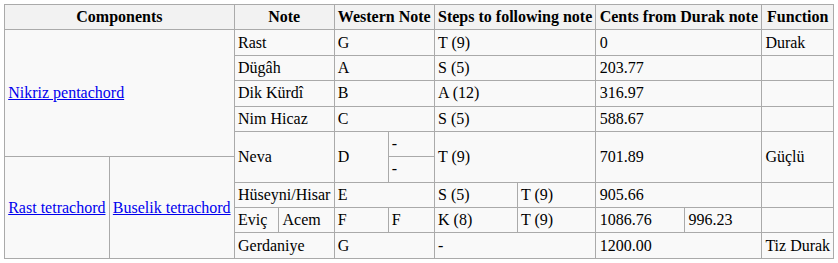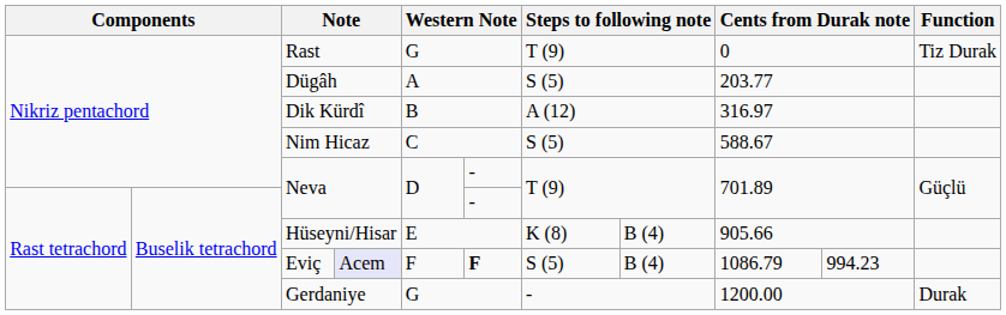 <table class="wikitable">
 <tr>
 <th colspan="2">Components</th>
 <th colspan="2">Note</th>
 <th colspan="2">Western Note</th>
 <th colspan="2">Steps to following note</th>
 <th colspan="2">Cents from Durak note</th>
 <th>Function</th>
 </tr>
 <tr>
 <td colspan="2" rowspan="5"><a href='#'>Nikriz pentachord</a></td>
 <td colspan="2">Rast</td>
 <td colspan="2">G</td>
 <td colspan="2">T (9)</td>
 <td colspan="2">0</td>
-<td>Durak</td>
+<td>Tiz Durak</td>
 </tr>
 <tr>
 <td colspan="2">Dügâh</td>
 <td colspan="2">A</td>
 <td colspan="2">S (5)</td>
 <td colspan="2">203.77</td>
 <td></td>
 </tr>
 <tr>
 <td colspan="2">Dik Kürdî</td>
 <td colspan="2">B</td>
 <td colspan="2">A (12)</td>
 <td colspan="2">316.97</td>
 <td></td>
 </tr>
 <tr>
 <td colspan="2">Nim Hicaz</td>
 <td colspan="2">C</td>
 <td colspan="2">S (5)</td>
 <td colspan="2">588.67</td>
 <td></td>
 </tr>
 <tr>
 <td colspan="2" rowspan="2">Neva</td>
 <td rowspan="2">D</td>
 <td>-</td>
 <td colspan="2" rowspan="2">T (9)</td>
 <td colspan="2" rowspan="2">701.89</td>
 <td rowspan="2">Güçlü</td>
 </tr>
 <tr>
 <td rowspan="4"><a href='#'>Rast tetrachord</a></td>
 <td rowspan="4"><a href='#'>Buselik tetrachord</a></td>
 <td>-</td>
 </tr>
 <tr>
 <td colspan="2">Hüseyni/Hisar</td>
 <td colspan="2">E</td>
-<td>S (5)</td>
-<td>T (9)</td>
+<td>K (8)</td>
+<td>B (4)</td>
 <td colspan="2">905.66</td>
 <td></td>
 </tr>
 <tr>
 <td>Eviç</td>
-<td>Acem</td>
+<td style="background: lavender;">Acem</td>
 <td>F</td>
-<td>F</td>
-<td>K (8)</td>
-<td>T (9)</td>
-<td>1086.76</td>
-<td>996.23</td>
+<td><strong>F</strong></td>
+<td>S (5)</td>
+<td>B (4)</td>
+<td>1086.79</td>
+<td>994.23</td>
 <td></td>
 </tr>
 <tr>
 <td colspan="2">Gerdaniye</td>
 <td colspan="2">G</td>
 <td colspan="2">-</td>
 <td colspan="2">1200.00</td>
-<td>Tiz Durak</td>
+<td>Durak</td>
 </tr>
 </table>
